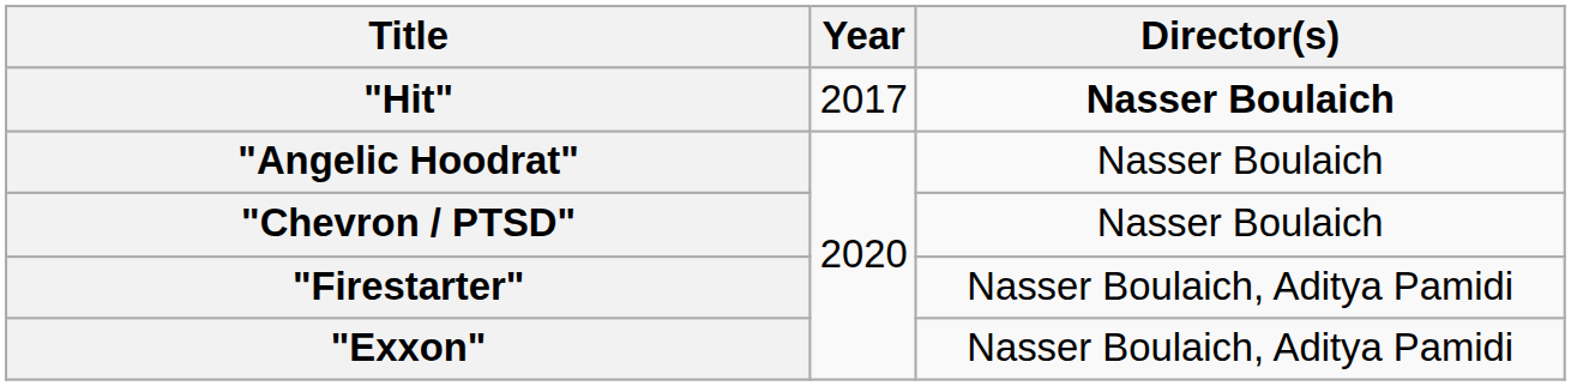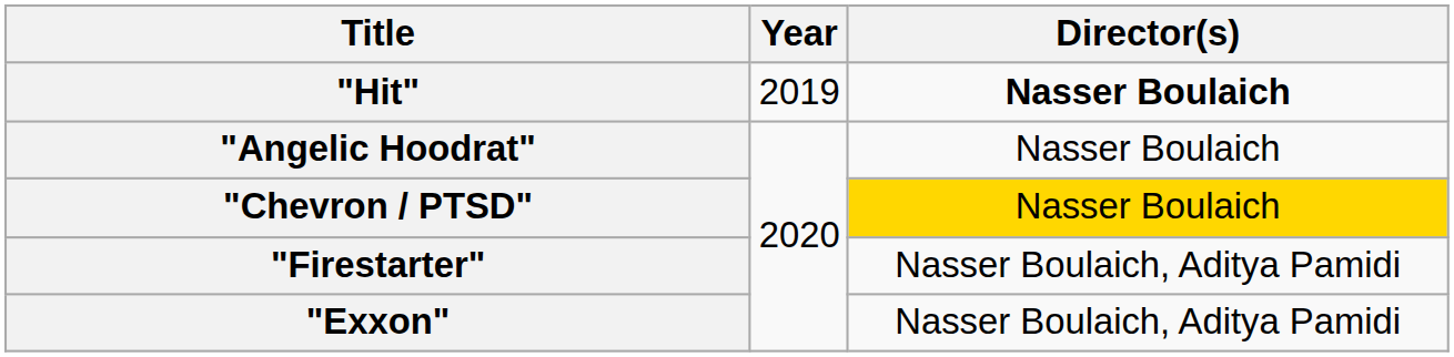 <table class="wikitable plainrowheaders" style="text-align:center;">
 <tr>
 <th style="width:20em;">Title</th>
 <th>Year</th>
 <th style="width:16em;">Director(s)</th>
 </tr>
 <tr>
 <th scope="row">"Hit"<br></th>
-<td>2017</td>
+<td>2019</td>
 <td><strong>Nasser Boulaich</strong></td>
 </tr>
 <tr>
 <th scope="row">"Angelic Hoodrat"</th>
 <td rowspan="4">2020</td>
 <td>Nasser Boulaich</td>
 </tr>
 <tr>
 <th scope="row">"Chevron / PTSD"</th>
-<td>Nasser Boulaich</td>
+<td style="background: gold;">Nasser Boulaich</td>
 </tr>
 <tr>
 <th scope="row">"Firestarter"<br></th>
 <td>Nasser Boulaich, Aditya Pamidi</td>
 </tr>
 <tr>
 <th scope="row">"Exxon"</th>
 <td>Nasser Boulaich, Aditya Pamidi</td>
 </tr>
 </table>
